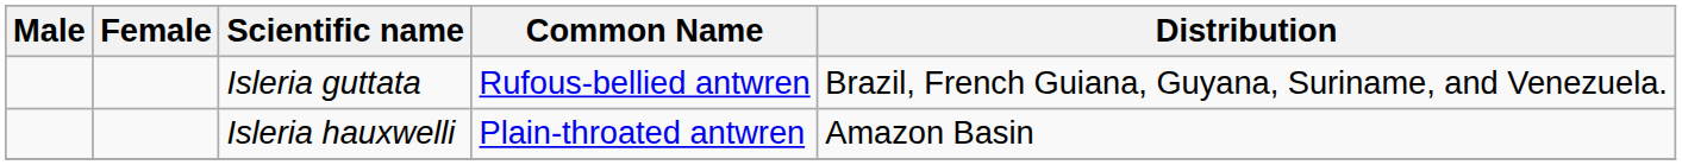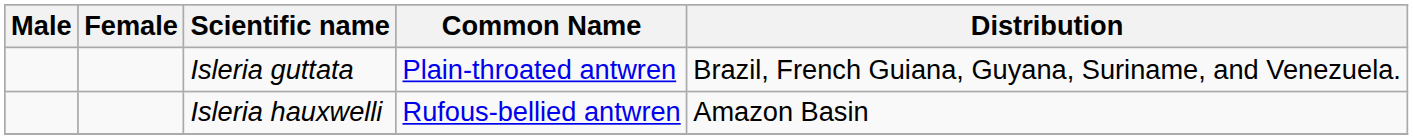 <table class="wikitable">
 <tr>
 <th>Male</th>
 <th>Female</th>
 <th>Scientific name</th>
 <th>Common Name</th>
 <th>Distribution</th>
 </tr>
 <tr>
 <td></td>
 <td></td>
 <td><em>Isleria guttata</em></td>
-<td><a href='#'>Rufous-bellied antwren</a></td>
+<td><a href='#'>Plain-throated antwren</a></td>
 <td>Brazil, French Guiana, Guyana, Suriname, and Venezuela.</td>
 </tr>
 <tr>
 <td></td>
 <td></td>
 <td><em>Isleria hauxwelli</em></td>
-<td><a href='#'>Plain-throated antwren</a></td>
+<td><a href='#'>Rufous-bellied antwren</a></td>
 <td>Amazon Basin</td>
 </tr>
 <tr>
 </tr>
 </table>
